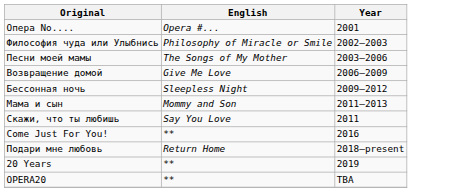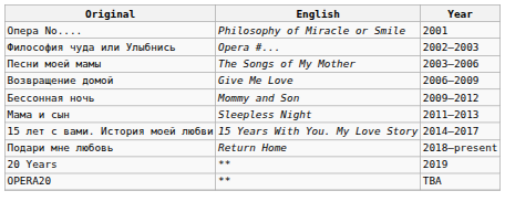 <table class="wikitable">
 <tr>
 <th>Original</th>
 <th>English</th>
 <th>Year</th>
 </tr>
 <tr>
 <td>Опера No....</td>
-<td><em>Opera #...</em></td>
+<td><em>Philosophy of Miracle or Smile</em></td>
 <td>2001</td>
 </tr>
 <tr>
 <td>Философия чуда или Улыбнись</td>
-<td><em>Philosophy of Miracle or Smile</em></td>
+<td><em>Opera #...</em></td>
 <td>2002–2003</td>
 </tr>
 <tr>
 <td>Песни моей мамы</td>
 <td><em>The Songs of My Mother</em></td>
 <td>2003–2006</td>
 </tr>
 <tr>
 <td>Возвращение домой</td>
 <td><em>Give Me Love</em></td>
 <td>2006–2009</td>
 </tr>
 <tr>
 <td>Бессонная ночь</td>
-<td><em>Sleepless Night</em></td>
+<td><em>Mommy and Son</em></td>
 <td>2009–2012</td>
 </tr>
 <tr>
 <td>Мама и сын</td>
-<td><em>Mommy and Son</em></td>
+<td><em>Sleepless Night</em></td>
 <td>2011–2013</td>
 </tr>
 <tr>
-<td>Скажи, что ты любишь</td>
-<td><em>Say You Love</em></td>
-<td>2011</td>
-</tr>
-<tr>
-<td>Come Just For You!</td>
-<td>**</td>
-<td>2016</td>
+<td>15 лет с вами. История моей любви</td>
+<td><em>15 Years With You. My Love Story</em></td>
+<td>2014–2017</td>
 </tr>
 <tr>
 <td>Подари мне любовь</td>
 <td><em>Return Home</em></td>
 <td>2018–present</td>
 </tr>
 <tr>
 <td>20 Years</td>
 <td><em>**</em></td>
 <td>2019</td>
 </tr>
 <tr>
 <td>OPERA20</td>
 <td>**</td>
 <td>TBA</td>
 </tr>
 <tr>
 </tr>
 </table>
